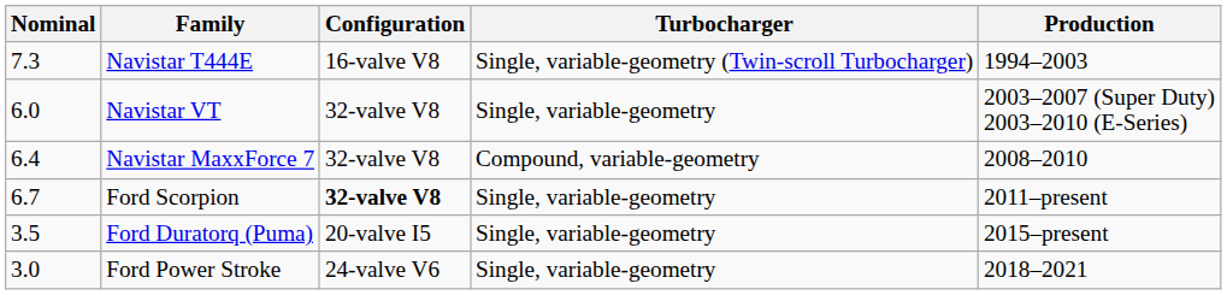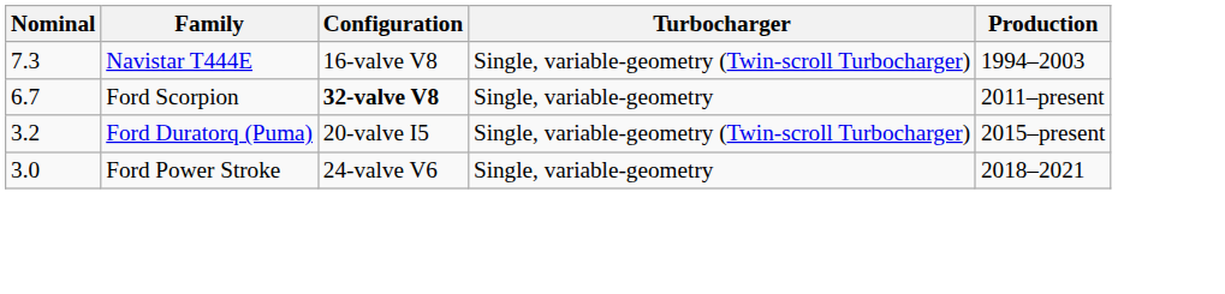 <table class="wikitable">
 <tr>
 <th>Nominal</th>
 <th>Family</th>
 <th>Configuration</th>
 <th>Turbocharger</th>
 <th>Production</th>
 </tr>
 <tr>
 <td>7.3</td>
 <td><a href='#'>Navistar T444E</a></td>
 <td> 16-valve V8</td>
 <td>Single, variable-geometry (<a href='#'>Twin-scroll Turbocharger</a>)</td>
 <td>1994–2003</td>
 </tr>
 <tr>
-<td>6.0</td>
-<td><a href='#'>Navistar VT</a></td>
-<td> 32-valve V8</td>
-<td>Single, variable-geometry</td>
-<td>2003–2007 (Super Duty)<br>2003–2010 (E-Series)</td>
-</tr>
-<tr>
-<td>6.4</td>
-<td><a href='#'>Navistar MaxxForce 7</a></td>
-<td> 32-valve V8</td>
-<td>Compound, variable-geometry</td>
-<td>2008–2010</td>
-</tr>
-<tr>
 <td>6.7</td>
 <td>Ford Scorpion</td>
 <td><strong> 32-valve V8</strong></td>
 <td>Single, variable-geometry</td>
 <td>2011–present</td>
 </tr>
 <tr>
-<td>3.5</td>
+<td>3.2</td>
 <td><a href='#'>Ford Duratorq (Puma)</a></td>
 <td> 20-valve I5</td>
-<td>Single, variable-geometry</td>
+<td>Single, variable-geometry (<a href='#'>Twin-scroll Turbocharger</a>)</td>
 <td>2015–present</td>
 </tr>
 <tr>
 <td>3.0</td>
 <td>Ford Power Stroke</td>
 <td> 24-valve V6</td>
 <td>Single, variable-geometry</td>
 <td>2018–2021</td>
 </tr>
 </table>
